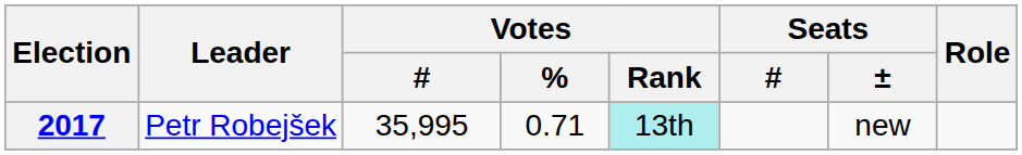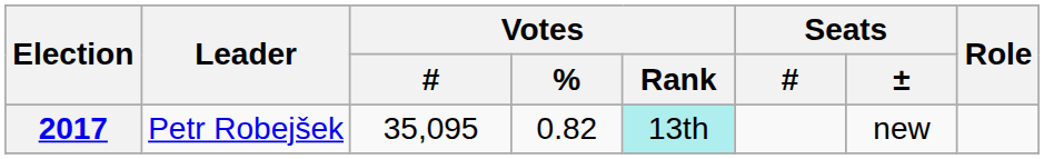 <table class=wikitable style="text-align:center">
 <tr>
 <th rowspan=2>Election</th>
 <th rowspan=2>Leader</th>
 <th colspan=3>Votes</th>
 <th colspan=2>Seats</th>
 <th rowspan=2>Role</th>
 </tr>
 <tr>
 <th style="width:75px">#</th>
 <th style="width:50px">%</th>
 <th style="width:50px">Rank</th>
 <th style="width:50px">#</th>
 <th style="width:50px">±</th>
 </tr>
 <tr>
 <th><a href='#'>2017</a></th>
 <td><a href='#'>Petr Robejšek</a></td>
-<td>35,995</td>
-<td>0.71</td>
+<td>35,095</td>
+<td>0.82</td>
 <td style="background: paleturquoise;">13th</td>
 <td style="text-align:right;"></td>
 <td>new</td>
 <td></td>
 </tr>
 </table>
